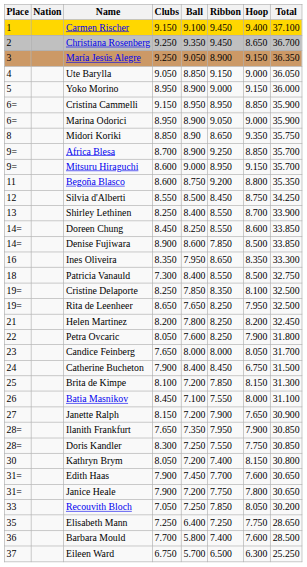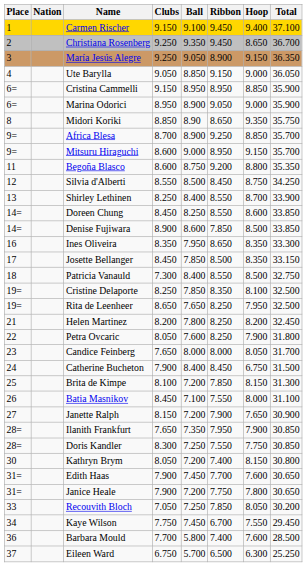 <table class="wikitable">
 <tr>
 <th>Place</th>
 <th>Nation</th>
 <th>Name</th>
 <th>Clubs</th>
 <th>Ball</th>
 <th>Ribbon</th>
 <th>Hoop</th>
 <th>Total</th>
 </tr>
 <tr bgcolor=gold>
 <td>1</td>
 <td></td>
 <td><a href='#'>Carmen Rischer</a></td>
 <td>9.150</td>
 <td>9.100</td>
 <td>9.450</td>
 <td>9.400</td>
 <td>37.100</td>
 </tr>
 <tr bgcolor=silver>
 <td>2</td>
 <td></td>
 <td><a href='#'>Christiana Rosenberg</a></td>
 <td>9.250</td>
 <td>9.350</td>
 <td>9.450</td>
 <td>8.650</td>
 <td>36.700</td>
 </tr>
 <tr bgcolor=cc9966>
 <td>3</td>
 <td></td>
 <td><a href='#'>María Jesús Alegre</a></td>
 <td>9.250</td>
 <td>9.050</td>
 <td>8.900</td>
 <td>9.150</td>
 <td>36.350</td>
 </tr>
 <tr>
 <td>4</td>
 <td></td>
 <td>Ute Barylla</td>
 <td>9.050</td>
 <td>8.850</td>
 <td>9.150</td>
 <td>9.000</td>
 <td>36.050</td>
-</tr>
-<tr>
-<td>5</td>
-<td></td>
-<td>Yoko Morino</td>
-<td>8.950</td>
-<td>8.900</td>
-<td>9.000</td>
-<td>9.150</td>
-<td>36.000</td>
 </tr>
 <tr>
 <td>6=</td>
 <td></td>
 <td>Cristina Cammelli</td>
 <td>9.150</td>
 <td>8.950</td>
 <td>8.950</td>
 <td>8.850</td>
 <td>35.900</td>
 </tr>
 <tr>
 <td>6=</td>
 <td></td>
 <td>Marina Odorici</td>
 <td>8.950</td>
 <td>8.900</td>
 <td>9.050</td>
 <td>9.000</td>
 <td>35.900</td>
 </tr>
 <tr>
 <td>8</td>
 <td></td>
 <td>Midori Koriki</td>
 <td>8.850</td>
 <td>8.90</td>
 <td>8.650</td>
 <td>9.350</td>
 <td>35.750</td>
 </tr>
 <tr>
 <td>9=</td>
 <td></td>
 <td><a href='#'>Africa Blesa</a></td>
 <td>8.700</td>
 <td>8.900</td>
 <td>9.250</td>
 <td>8.850</td>
 <td>35.700</td>
 </tr>
 <tr>
 <td>9=</td>
 <td></td>
 <td><a href='#'>Mitsuru Hiraguchi</a></td>
 <td>8.600</td>
 <td>9.000</td>
 <td>8.950</td>
 <td>9.150</td>
 <td>35.700</td>
 </tr>
 <tr>
 <td>11</td>
 <td></td>
 <td><a href='#'>Begoña Blasco</a></td>
 <td>8.600</td>
 <td>8.750</td>
 <td>9.200</td>
 <td>8.800</td>
 <td>35.350</td>
 </tr>
 <tr>
 <td>12</td>
 <td></td>
 <td>Silvia d'Alberti</td>
 <td>8.550</td>
 <td>8.500</td>
 <td>8.450</td>
 <td>8.750</td>
 <td>34.250</td>
 </tr>
 <tr>
 <td>13</td>
 <td></td>
 <td>Shirley Lethinen</td>
 <td>8.250</td>
 <td>8.400</td>
 <td>8.550</td>
 <td>8.700</td>
 <td>33.900</td>
 </tr>
 <tr>
 <td>14=</td>
 <td></td>
 <td>Doreen Chung</td>
 <td>8.450</td>
 <td>8.250</td>
 <td>8.550</td>
 <td>8.600</td>
 <td>33.850</td>
 </tr>
 <tr>
 <td>14=</td>
 <td></td>
 <td>Denise Fujiwara</td>
 <td>8.900</td>
 <td>8.600</td>
 <td>7.850</td>
 <td>8.500</td>
 <td>33.850</td>
 </tr>
 <tr>
 <td>16</td>
 <td></td>
 <td>Ines Oliveira</td>
 <td>8.350</td>
 <td>7.950</td>
 <td>8.650</td>
 <td>8.350</td>
 <td>33.300</td>
+</tr>
+<tr>
+<td>17</td>
+<td></td>
+<td>Josette Bellanger</td>
+<td>8.450</td>
+<td>7.850</td>
+<td>8.500</td>
+<td>8.350</td>
+<td>33.150</td>
 </tr>
 <tr>
 <td>18</td>
 <td></td>
 <td>Patricia Vanauld</td>
 <td>7.300</td>
 <td>8.400</td>
 <td>8.550</td>
 <td>8.500</td>
 <td>32.750</td>
 </tr>
 <tr>
 <td>19=</td>
 <td></td>
 <td>Cristine Delaporte</td>
 <td>8.250</td>
 <td>7.850</td>
 <td>8.350</td>
 <td>8.100</td>
 <td>32.500</td>
 </tr>
 <tr>
 <td>19=</td>
 <td></td>
 <td>Rita de Leenheer</td>
 <td>8.650</td>
 <td>7.650</td>
 <td>8.250</td>
 <td>7.950</td>
 <td>32.500</td>
 </tr>
 <tr>
 <td>21</td>
 <td></td>
 <td>Helen Martinez</td>
 <td>8.200</td>
 <td>7.800</td>
 <td>8.250</td>
 <td>8.200</td>
 <td>32.450</td>
 </tr>
 <tr>
 <td>22</td>
 <td></td>
 <td>Petra Ovcaric</td>
 <td>8.050</td>
 <td>7.600</td>
 <td>8.250</td>
 <td>7.900</td>
 <td>31.800</td>
 </tr>
 <tr>
 <td>23</td>
 <td></td>
 <td>Candice Feinberg</td>
 <td>7.650</td>
 <td>8.000</td>
 <td>8.000</td>
 <td>8.050</td>
 <td>31.700</td>
 </tr>
 <tr>
 <td>24</td>
 <td></td>
 <td>Catherine Bucheton</td>
 <td>7.900</td>
 <td>8.400</td>
 <td>8.450</td>
 <td>6.750</td>
 <td>31.500</td>
 </tr>
 <tr>
 <td>25</td>
 <td></td>
 <td>Brita de Kimpe</td>
 <td>8.100</td>
 <td>7.200</td>
 <td>7.850</td>
 <td>8.150</td>
 <td>31.300</td>
 </tr>
 <tr>
 <td>26</td>
 <td></td>
 <td><a href='#'>Batia Masnikov</a></td>
 <td>8.450</td>
 <td>7.100</td>
 <td>7.550</td>
 <td>8.000</td>
 <td>31.100</td>
 </tr>
 <tr>
 <td>27</td>
 <td></td>
 <td>Janette Ralph</td>
 <td>8.150</td>
 <td>7.200</td>
 <td>7.900</td>
 <td>7.650</td>
 <td>30.900</td>
 </tr>
 <tr>
 <td>28=</td>
 <td></td>
 <td>Ilanith Frankfurt</td>
 <td>7.650</td>
 <td>7.350</td>
 <td>7.950</td>
 <td>7.900</td>
 <td>30.850</td>
 </tr>
 <tr>
 <td>28=</td>
 <td></td>
 <td>Doris Kandler</td>
 <td>8.300</td>
 <td>7.250</td>
 <td>7.550</td>
 <td>7.750</td>
 <td>30.850</td>
 </tr>
 <tr>
 <td>30</td>
 <td></td>
 <td>Kathryn Brym</td>
 <td>8.050</td>
 <td>7.200</td>
 <td>7.400</td>
 <td>8.150</td>
 <td>30.800</td>
 </tr>
 <tr>
 <td>31=</td>
 <td></td>
 <td>Edith Haas</td>
 <td>7.900</td>
 <td>7.450</td>
 <td>7.700</td>
 <td>7.600</td>
 <td>30.650</td>
 </tr>
 <tr>
 <td>31=</td>
 <td></td>
 <td>Janice Heale</td>
 <td>7.900</td>
 <td>7.200</td>
 <td>7.750</td>
 <td>7.800</td>
 <td>30.650</td>
 </tr>
 <tr>
 <td>33</td>
 <td></td>
 <td><a href='#'>Recouvith Bloch</a></td>
 <td>7.050</td>
 <td>7.250</td>
 <td>7.850</td>
 <td>8.050</td>
 <td>30.200</td>
 </tr>
 <tr>
-<td>35</td>
+<td>34</td>
 <td></td>
-<td>Elisabeth Mann</td>
-<td>7.250</td>
-<td>6.400</td>
-<td>7.250</td>
+<td>Kaye Wilson</td>
 <td>7.750</td>
-<td>28.650</td>
+<td>7.450</td>
+<td>6.700</td>
+<td>7.550</td>
+<td>29.450</td>
 </tr>
 <tr>
 <td>36</td>
 <td></td>
 <td>Barbara Mould</td>
 <td>7.700</td>
 <td>5.800</td>
 <td>7.400</td>
 <td>7.600</td>
 <td>28.500</td>
 </tr>
 <tr>
 <td>37</td>
 <td></td>
 <td>Eileen Ward</td>
 <td>6.750</td>
 <td>5.700</td>
 <td>6.500</td>
 <td>6.300</td>
 <td>25.250</td>
 </tr>
 </table>
